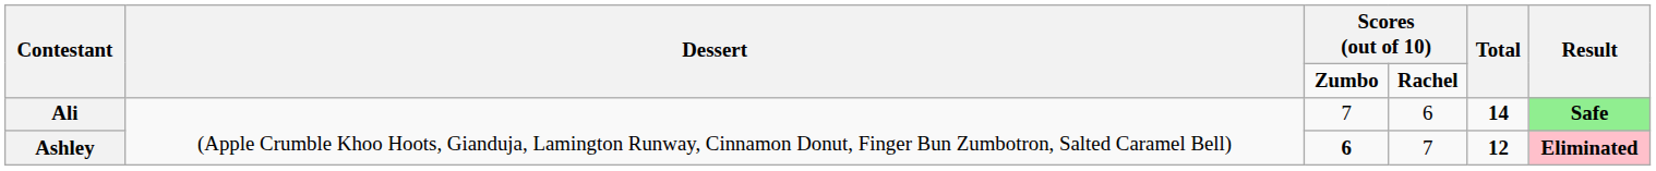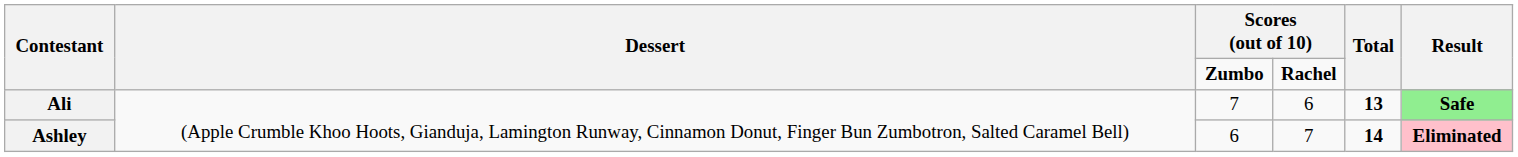 <table class="wikitable plainrowheaders" style="text-align:center; font-size:90%; width:80em;">
 <tr>
 <th rowspan="2">Contestant</th>
 <th rowspan="2">Dessert</th>
 <th colspan="2">Scores<br>(out of 10)</th>
 <th rowspan="2">Total<br></th>
 <th rowspan="2">Result</th>
 </tr>
 <tr>
 <td><strong>Zumbo</strong></td>
 <td><strong>Rachel</strong></td>
 </tr>
 <tr>
 <th>Ali</th>
 <td rowspan="2"><br>(Apple Crumble Khoo Hoots, Gianduja, Lamington Runway, Cinnamon Donut, Finger Bun Zumbotron, Salted Caramel Bell)</td>
 <td>7</td>
 <td>6</td>
-<td><strong>14</strong></td>
+<td><strong>13</strong></td>
 <td style="background:lightgreen;"><strong>Safe</strong></td>
 </tr>
 <tr>
 <th>Ashley</th>
-<td><strong>6</strong></td>
+<td>6</td>
 <td>7</td>
-<td><strong>12</strong></td>
+<td><strong>14</strong></td>
 <td style="background:pink;"><strong>Eliminated</strong></td>
 </tr>
 </table>
